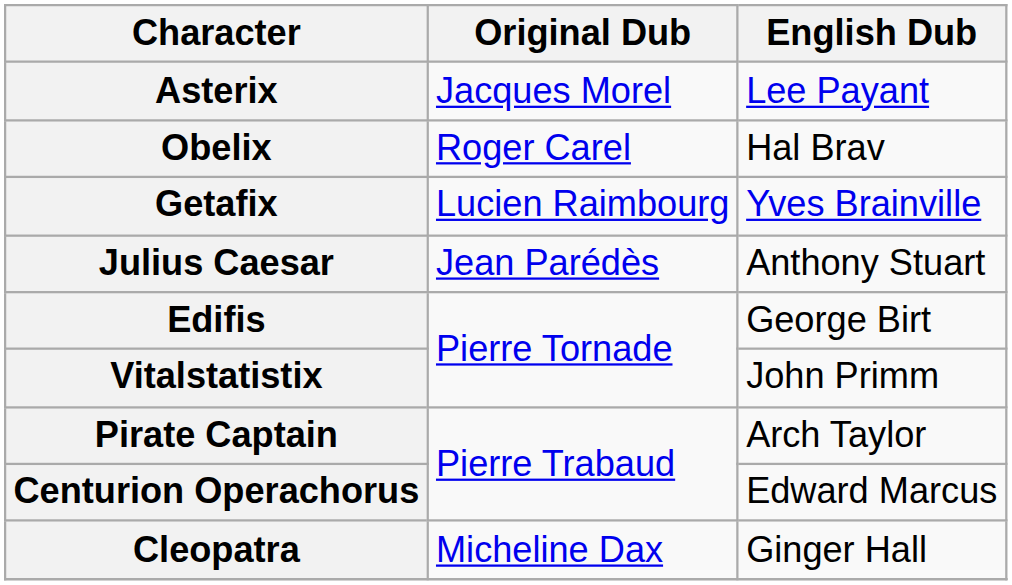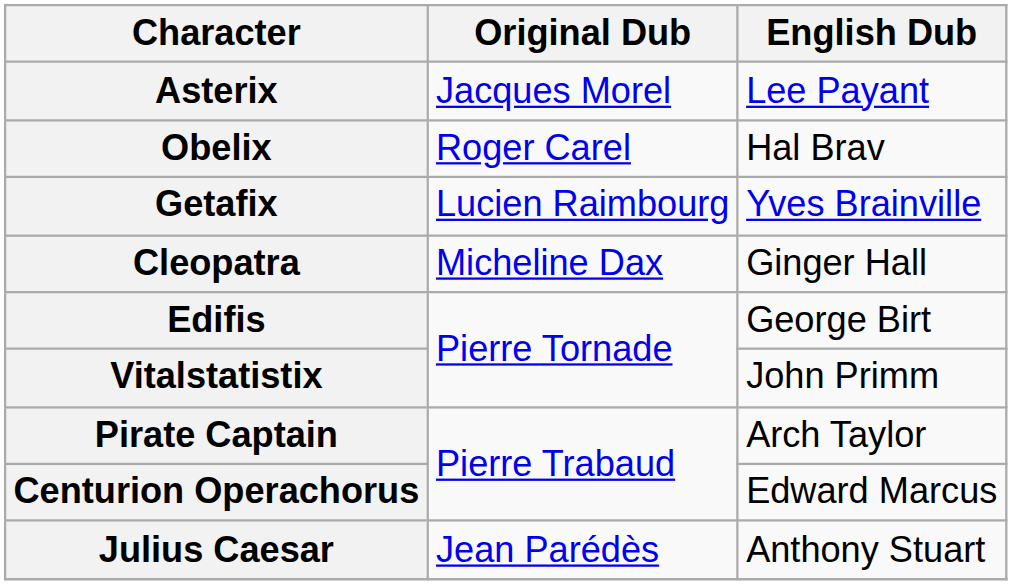 <table class="wikitable">
 <tr>
 <th>Character</th>
 <th>Original Dub</th>
 <th>English Dub</th>
 </tr>
 <tr>
 <th>Asterix</th>
 <td><a href='#'>Jacques Morel</a></td>
 <td><a href='#'>Lee Payant</a></td>
 </tr>
 <tr>
 <th>Obelix</th>
 <td><a href='#'>Roger Carel</a></td>
 <td>Hal Brav</td>
 </tr>
 <tr>
 <th>Getafix</th>
 <td><a href='#'>Lucien Raimbourg</a></td>
 <td><a href='#'>Yves Brainville</a></td>
 </tr>
 <tr>
-<th>Julius Caesar</th>
-<td><a href='#'>Jean Parédès</a></td>
-<td>Anthony Stuart</td>
+<th>Cleopatra</th>
+<td><a href='#'>Micheline Dax</a></td>
+<td>Ginger Hall</td>
 </tr>
 <tr>
 <th>Edifis</th>
 <td rowspan="2"><a href='#'>Pierre Tornade</a></td>
 <td>George Birt</td>
 </tr>
 <tr>
 <th>Vitalstatistix</th>
 <td>John Primm</td>
 </tr>
 <tr>
 <th>Pirate Captain</th>
 <td rowspan="2"><a href='#'>Pierre Trabaud</a></td>
 <td>Arch Taylor</td>
 </tr>
 <tr>
 <th>Centurion Operachorus</th>
 <td>Edward Marcus</td>
 </tr>
 <tr>
-<th>Cleopatra</th>
-<td><a href='#'>Micheline Dax</a></td>
-<td>Ginger Hall</td>
+<th>Julius Caesar</th>
+<td><a href='#'>Jean Parédès</a></td>
+<td>Anthony Stuart</td>
 </tr>
 <tr>
 </tr>
 </table>
